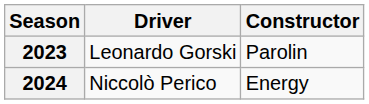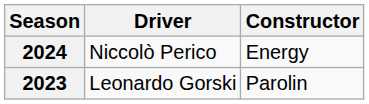 <table class="wikitable" style="font-size: 95%;">
 <tr>
 <th>Season</th>
 <th>Driver</th>
 <th>Constructor</th>
 </tr>
 <tr>
+<th>2024</th>
+<td> Niccolò Perico</td>
+<td>Energy</td>
+</tr>
+<tr>
 <th>2023</th>
 <td> Leonardo Gorski</td>
 <td>Parolin</td>
 </tr>
-<tr>
-<th>2024</th>
-<td> Niccolò Perico</td>
-<td>Energy</td>
-</tr>
 </table>
